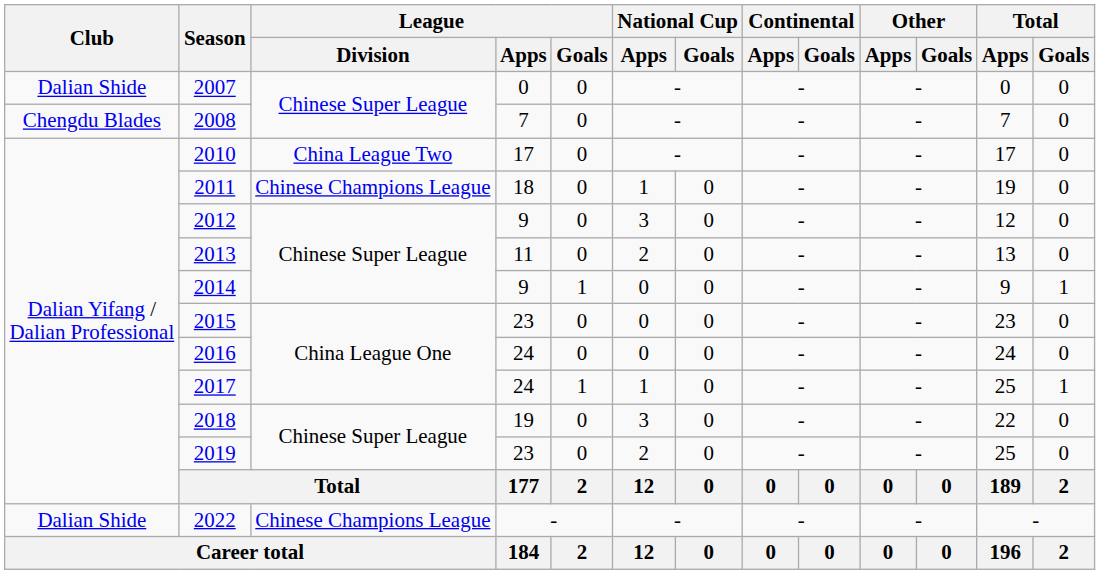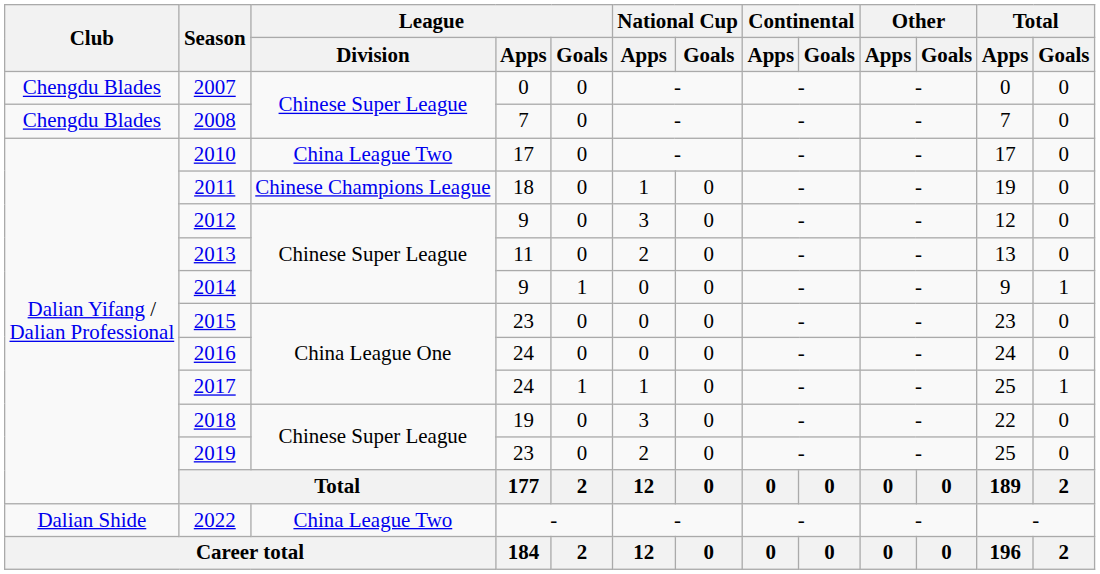 <table class="wikitable" style="text-align: center">
 <tr>
 <th rowspan="2">Club</th>
 <th rowspan="2">Season</th>
 <th colspan="3">League</th>
 <th colspan="2">National Cup</th>
 <th colspan="2">Continental</th>
 <th colspan="2">Other</th>
 <th colspan="2">Total</th>
 </tr>
 <tr>
 <th>Division</th>
 <th>Apps</th>
 <th>Goals</th>
 <th>Apps</th>
 <th>Goals</th>
 <th>Apps</th>
 <th>Goals</th>
 <th>Apps</th>
 <th>Goals</th>
 <th>Apps</th>
 <th>Goals</th>
 </tr>
 <tr>
-<td><a href='#'>Dalian Shide</a></td>
+<td><a href='#'>Chengdu Blades</a></td>
 <td><a href='#'>2007</a></td>
 <td rowspan="2"><a href='#'>Chinese Super League</a></td>
 <td>0</td>
 <td>0</td>
 <td colspan="2">-</td>
 <td colspan="2">-</td>
 <td colspan="2">-</td>
 <td>0</td>
 <td>0</td>
 </tr>
 <tr>
 <td><a href='#'>Chengdu Blades</a></td>
 <td><a href='#'>2008</a></td>
 <td>7</td>
 <td>0</td>
 <td colspan="2">-</td>
 <td colspan="2">-</td>
 <td colspan="2">-</td>
 <td>7</td>
 <td>0</td>
 </tr>
 <tr>
 <td rowspan="11"><a href='#'>Dalian Yifang</a> /<br><a href='#'>Dalian Professional</a></td>
 <td><a href='#'>2010</a></td>
 <td><a href='#'>China League Two</a></td>
 <td>17</td>
 <td>0</td>
 <td colspan="2">-</td>
 <td colspan="2">-</td>
 <td colspan="2">-</td>
 <td>17</td>
 <td>0</td>
 </tr>
 <tr>
 <td><a href='#'>2011</a></td>
 <td><a href='#'>Chinese Champions League</a></td>
 <td>18</td>
 <td>0</td>
 <td>1</td>
 <td>0</td>
 <td colspan="2">-</td>
 <td colspan="2">-</td>
 <td>19</td>
 <td>0</td>
 </tr>
 <tr>
 <td><a href='#'>2012</a></td>
 <td rowspan="3">Chinese Super League</td>
 <td>9</td>
 <td>0</td>
 <td>3</td>
 <td>0</td>
 <td colspan="2">-</td>
 <td colspan="2">-</td>
 <td>12</td>
 <td>0</td>
 </tr>
 <tr>
 <td><a href='#'>2013</a></td>
 <td>11</td>
 <td>0</td>
 <td>2</td>
 <td>0</td>
 <td colspan="2">-</td>
 <td colspan="2">-</td>
 <td>13</td>
 <td>0</td>
 </tr>
 <tr>
 <td><a href='#'>2014</a></td>
 <td>9</td>
 <td>1</td>
 <td>0</td>
 <td>0</td>
 <td colspan="2">-</td>
 <td colspan="2">-</td>
 <td>9</td>
 <td>1</td>
 </tr>
 <tr>
 <td><a href='#'>2015</a></td>
 <td rowspan="3">China League One</td>
 <td>23</td>
 <td>0</td>
 <td>0</td>
 <td>0</td>
 <td colspan="2">-</td>
 <td colspan="2">-</td>
 <td>23</td>
 <td>0</td>
 </tr>
 <tr>
 <td><a href='#'>2016</a></td>
 <td>24</td>
 <td>0</td>
 <td>0</td>
 <td>0</td>
 <td colspan="2">-</td>
 <td colspan="2">-</td>
 <td>24</td>
 <td>0</td>
 </tr>
 <tr>
 <td><a href='#'>2017</a></td>
 <td>24</td>
 <td>1</td>
 <td>1</td>
 <td>0</td>
 <td colspan="2">-</td>
 <td colspan="2">-</td>
 <td>25</td>
 <td>1</td>
 </tr>
 <tr>
 <td><a href='#'>2018</a></td>
 <td rowspan="2">Chinese Super League</td>
 <td>19</td>
 <td>0</td>
 <td>3</td>
 <td>0</td>
 <td colspan="2">-</td>
 <td colspan="2">-</td>
 <td>22</td>
 <td>0</td>
 </tr>
 <tr>
 <td><a href='#'>2019</a></td>
 <td>23</td>
 <td>0</td>
 <td>2</td>
 <td>0</td>
 <td colspan="2">-</td>
 <td colspan="2">-</td>
 <td>25</td>
 <td>0</td>
 </tr>
 <tr>
 <th colspan="2">Total</th>
 <th>177</th>
 <th>2</th>
 <th>12</th>
 <th>0</th>
 <th>0</th>
 <th>0</th>
 <th>0</th>
 <th>0</th>
 <th>189</th>
 <th>2</th>
 </tr>
 <tr>
 <td><a href='#'>Dalian Shide</a></td>
 <td><a href='#'>2022</a></td>
-<td><a href='#'>Chinese Champions League</a></td>
+<td><a href='#'>China League Two</a></td>
 <td colspan="2">-</td>
 <td colspan="2">-</td>
 <td colspan="2">-</td>
 <td colspan="2">-</td>
 <td colspan="2">-</td>
 </tr>
 <tr>
 <th colspan=3>Career total</th>
 <th>184</th>
 <th>2</th>
 <th>12</th>
 <th>0</th>
 <th>0</th>
 <th>0</th>
 <th>0</th>
 <th>0</th>
 <th>196</th>
 <th>2</th>
 </tr>
 </table>
